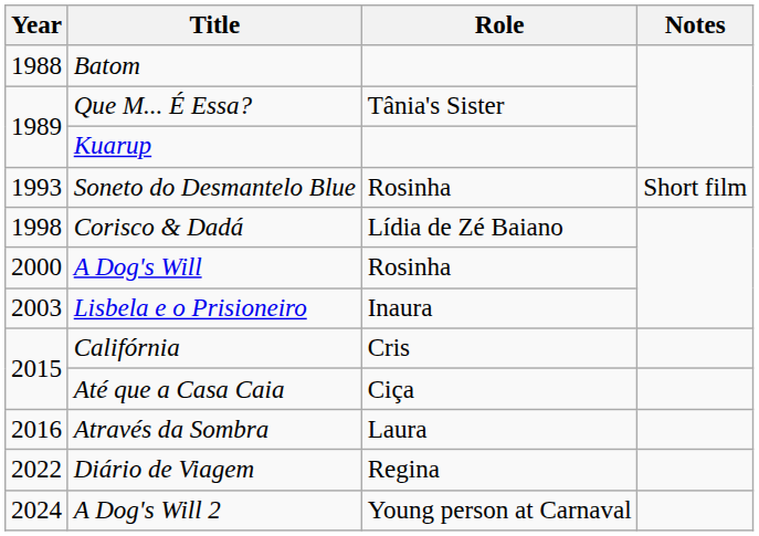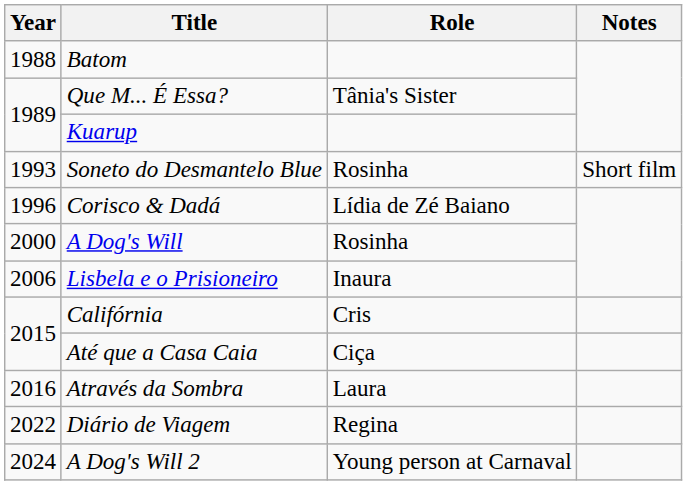 <table class="wikitable">
 <tr>
 <th>Year</th>
 <th>Title</th>
 <th>Role</th>
 <th>Notes</th>
 </tr>
 <tr>
 <td>1988</td>
 <td><em>Batom</em></td>
 <td></td>
 <td rowspan=3></td>
 </tr>
 <tr>
 <td rowspan="2">1989</td>
 <td><em>Que M... É Essa?</em></td>
 <td>Tânia's Sister</td>
 </tr>
 <tr>
 <td><em><a href='#'>Kuarup</a></em></td>
 <td></td>
 </tr>
 <tr>
 <td>1993</td>
 <td><em>Soneto do Desmantelo Blue</em></td>
 <td>Rosinha</td>
 <td>Short film</td>
 </tr>
 <tr>
-<td>1998</td>
+<td>1996</td>
 <td><em>Corisco &amp; Dadá</em></td>
 <td>Lídia de Zé Baiano</td>
 <td rowspan=3></td>
 </tr>
 <tr>
 <td>2000</td>
 <td><em><a href='#'>A Dog's Will</a></em></td>
 <td>Rosinha</td>
 </tr>
 <tr>
-<td>2003</td>
+<td>2006</td>
 <td><em><a href='#'>Lisbela e o Prisioneiro</a></em></td>
 <td>Inaura</td>
 </tr>
 <tr>
 <td rowspan="2">2015</td>
 <td><em>Califórnia</em></td>
 <td>Cris</td>
 <td></td>
 </tr>
 <tr>
 <td><em>Até que a Casa Caia </em></td>
 <td>Ciça</td>
 <td></td>
 </tr>
 <tr>
 <td>2016</td>
 <td><em>Através da Sombra</em></td>
 <td>Laura</td>
 <td></td>
 </tr>
 <tr>
 <td>2022</td>
 <td><em>Diário de Viagem</em></td>
 <td>Regina</td>
 <td></td>
 </tr>
 <tr>
 <td>2024</td>
 <td><em>A Dog's Will 2</em></td>
 <td>Young person at Carnaval</td>
 <td></td>
 </tr>
 </table>
